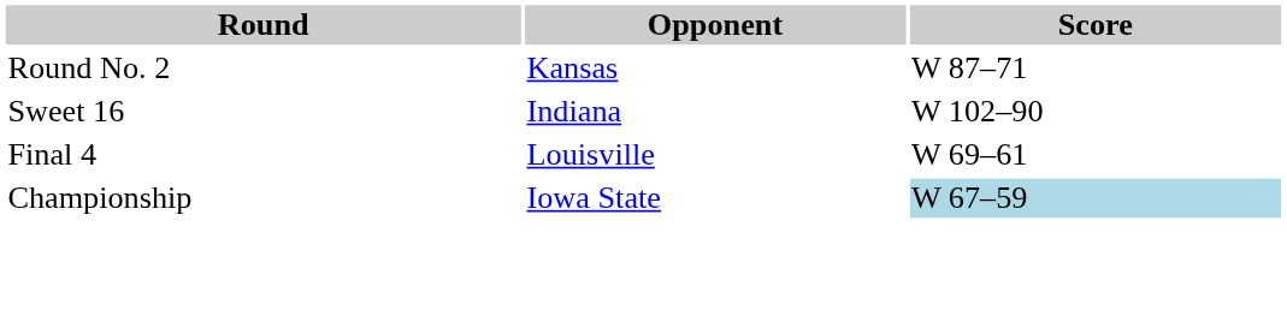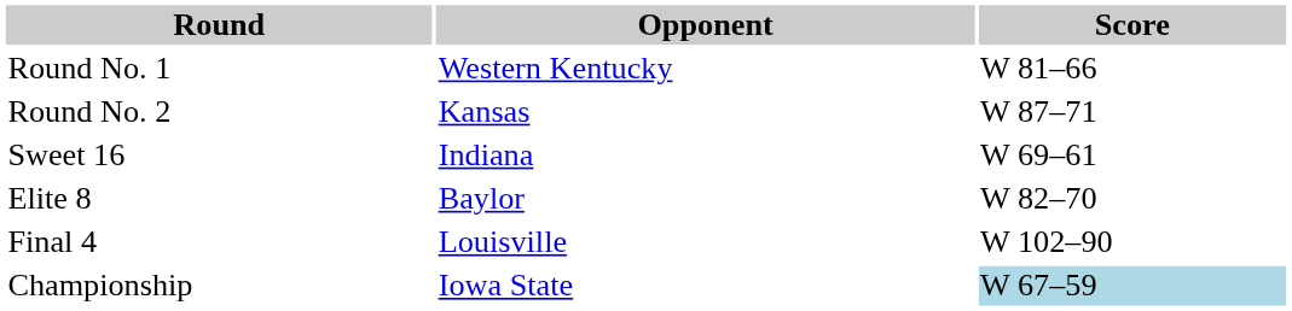 <table style="width:650px; border:'1' 'solid' 'gray'; margin:auto;">
 <tr>
 <th style="background:#ccc;">Round</th>
 <th style="background:#ccc;">Opponent</th>
 <th style="background:#ccc;">Score</th>
+</tr>
+<tr>
+<td>Round No. 1</td>
+<td><a href='#'>Western Kentucky</a></td>
+<td>W 81–66</td>
 </tr>
 <tr>
 <td>Round No. 2</td>
 <td><a href='#'>Kansas</a></td>
 <td>W 87–71</td>
 </tr>
 <tr>
 <td>Sweet 16</td>
 <td><a href='#'>Indiana</a></td>
-<td>W 102–90</td>
+<td>W 69–61</td>
+</tr>
+<tr>
+<td>Elite 8</td>
+<td><a href='#'>Baylor</a></td>
+<td>W 82–70</td>
 </tr>
 <tr>
 <td>Final 4</td>
 <td><a href='#'>Louisville</a></td>
-<td>W 69–61</td>
+<td>W 102–90</td>
 </tr>
 <tr>
 <td>Championship</td>
 <td><a href='#'>Iowa State</a></td>
 <td style="background: lightblue;">W 67–59</td>
 </tr>
 </table>
